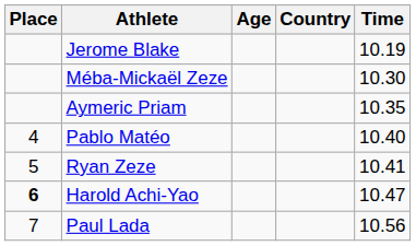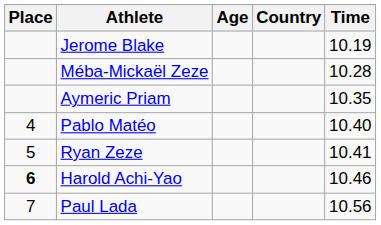 <table class="wikitable mw-datatable sortable">
 <tr>
 <th>Place</th>
 <th>Athlete</th>
 <th>Age</th>
 <th>Country</th>
 <th>Time</th>
 </tr>
 <tr>
 <td align=center></td>
 <td><a href='#'>Jerome Blake</a></td>
 <td></td>
 <td></td>
 <td>10.19</td>
 </tr>
 <tr>
 <td align=center></td>
 <td><a href='#'>Méba-Mickaël Zeze</a></td>
 <td></td>
 <td></td>
-<td>10.30</td>
+<td>10.28</td>
 </tr>
 <tr>
 <td align=center></td>
 <td><a href='#'>Aymeric Priam</a></td>
 <td></td>
 <td></td>
 <td>10.35</td>
 </tr>
 <tr>
 <td align=center>4</td>
 <td><a href='#'>Pablo Matéo</a></td>
 <td></td>
 <td></td>
 <td>10.40</td>
 </tr>
 <tr>
 <td align=center>5</td>
 <td><a href='#'>Ryan Zeze</a></td>
 <td></td>
 <td></td>
 <td>10.41</td>
 </tr>
 <tr>
 <td align=center><strong>6</strong></td>
 <td><a href='#'>Harold Achi-Yao</a></td>
 <td></td>
 <td></td>
-<td>10.47</td>
+<td>10.46</td>
 </tr>
 <tr>
 <td align=center>7</td>
 <td><a href='#'>Paul Lada</a></td>
 <td></td>
 <td></td>
 <td>10.56</td>
 </tr>
 </table>
